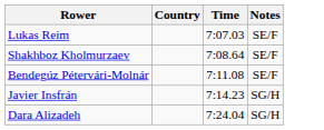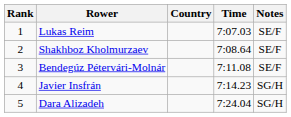 <table class="wikitable" style="text-align:center">
 <tr>
+<th>Rank</th>
 <th>Rower</th>
 <th>Country</th>
 <th>Time</th>
 <th>Notes</th>
 </tr>
 <tr>
+<td>1</td>
 <td align="left"><a href='#'>Lukas Reim</a></td>
 <td align="left"></td>
 <td>7:07.03</td>
 <td>SE/F</td>
 </tr>
 <tr>
+<td>2</td>
 <td align="left"><a href='#'>Shakhboz Kholmurzaev</a></td>
 <td align="left"></td>
 <td>7:08.64</td>
 <td>SE/F</td>
 </tr>
 <tr>
+<td>3</td>
 <td align="left"><a href='#'>Bendegúz Pétervári-Molnár</a></td>
 <td align="left"></td>
 <td>7:11.08</td>
 <td>SE/F</td>
 </tr>
 <tr>
+<td>4</td>
 <td align="left"><a href='#'>Javier Insfrán</a></td>
 <td align="left"></td>
 <td>7:14.23</td>
 <td>SG/H</td>
 </tr>
 <tr>
+<td>5</td>
 <td align="left"><a href='#'>Dara Alizadeh</a></td>
 <td align="left"></td>
 <td>7:24.04</td>
 <td>SG/H</td>
 </tr>
 </table>
